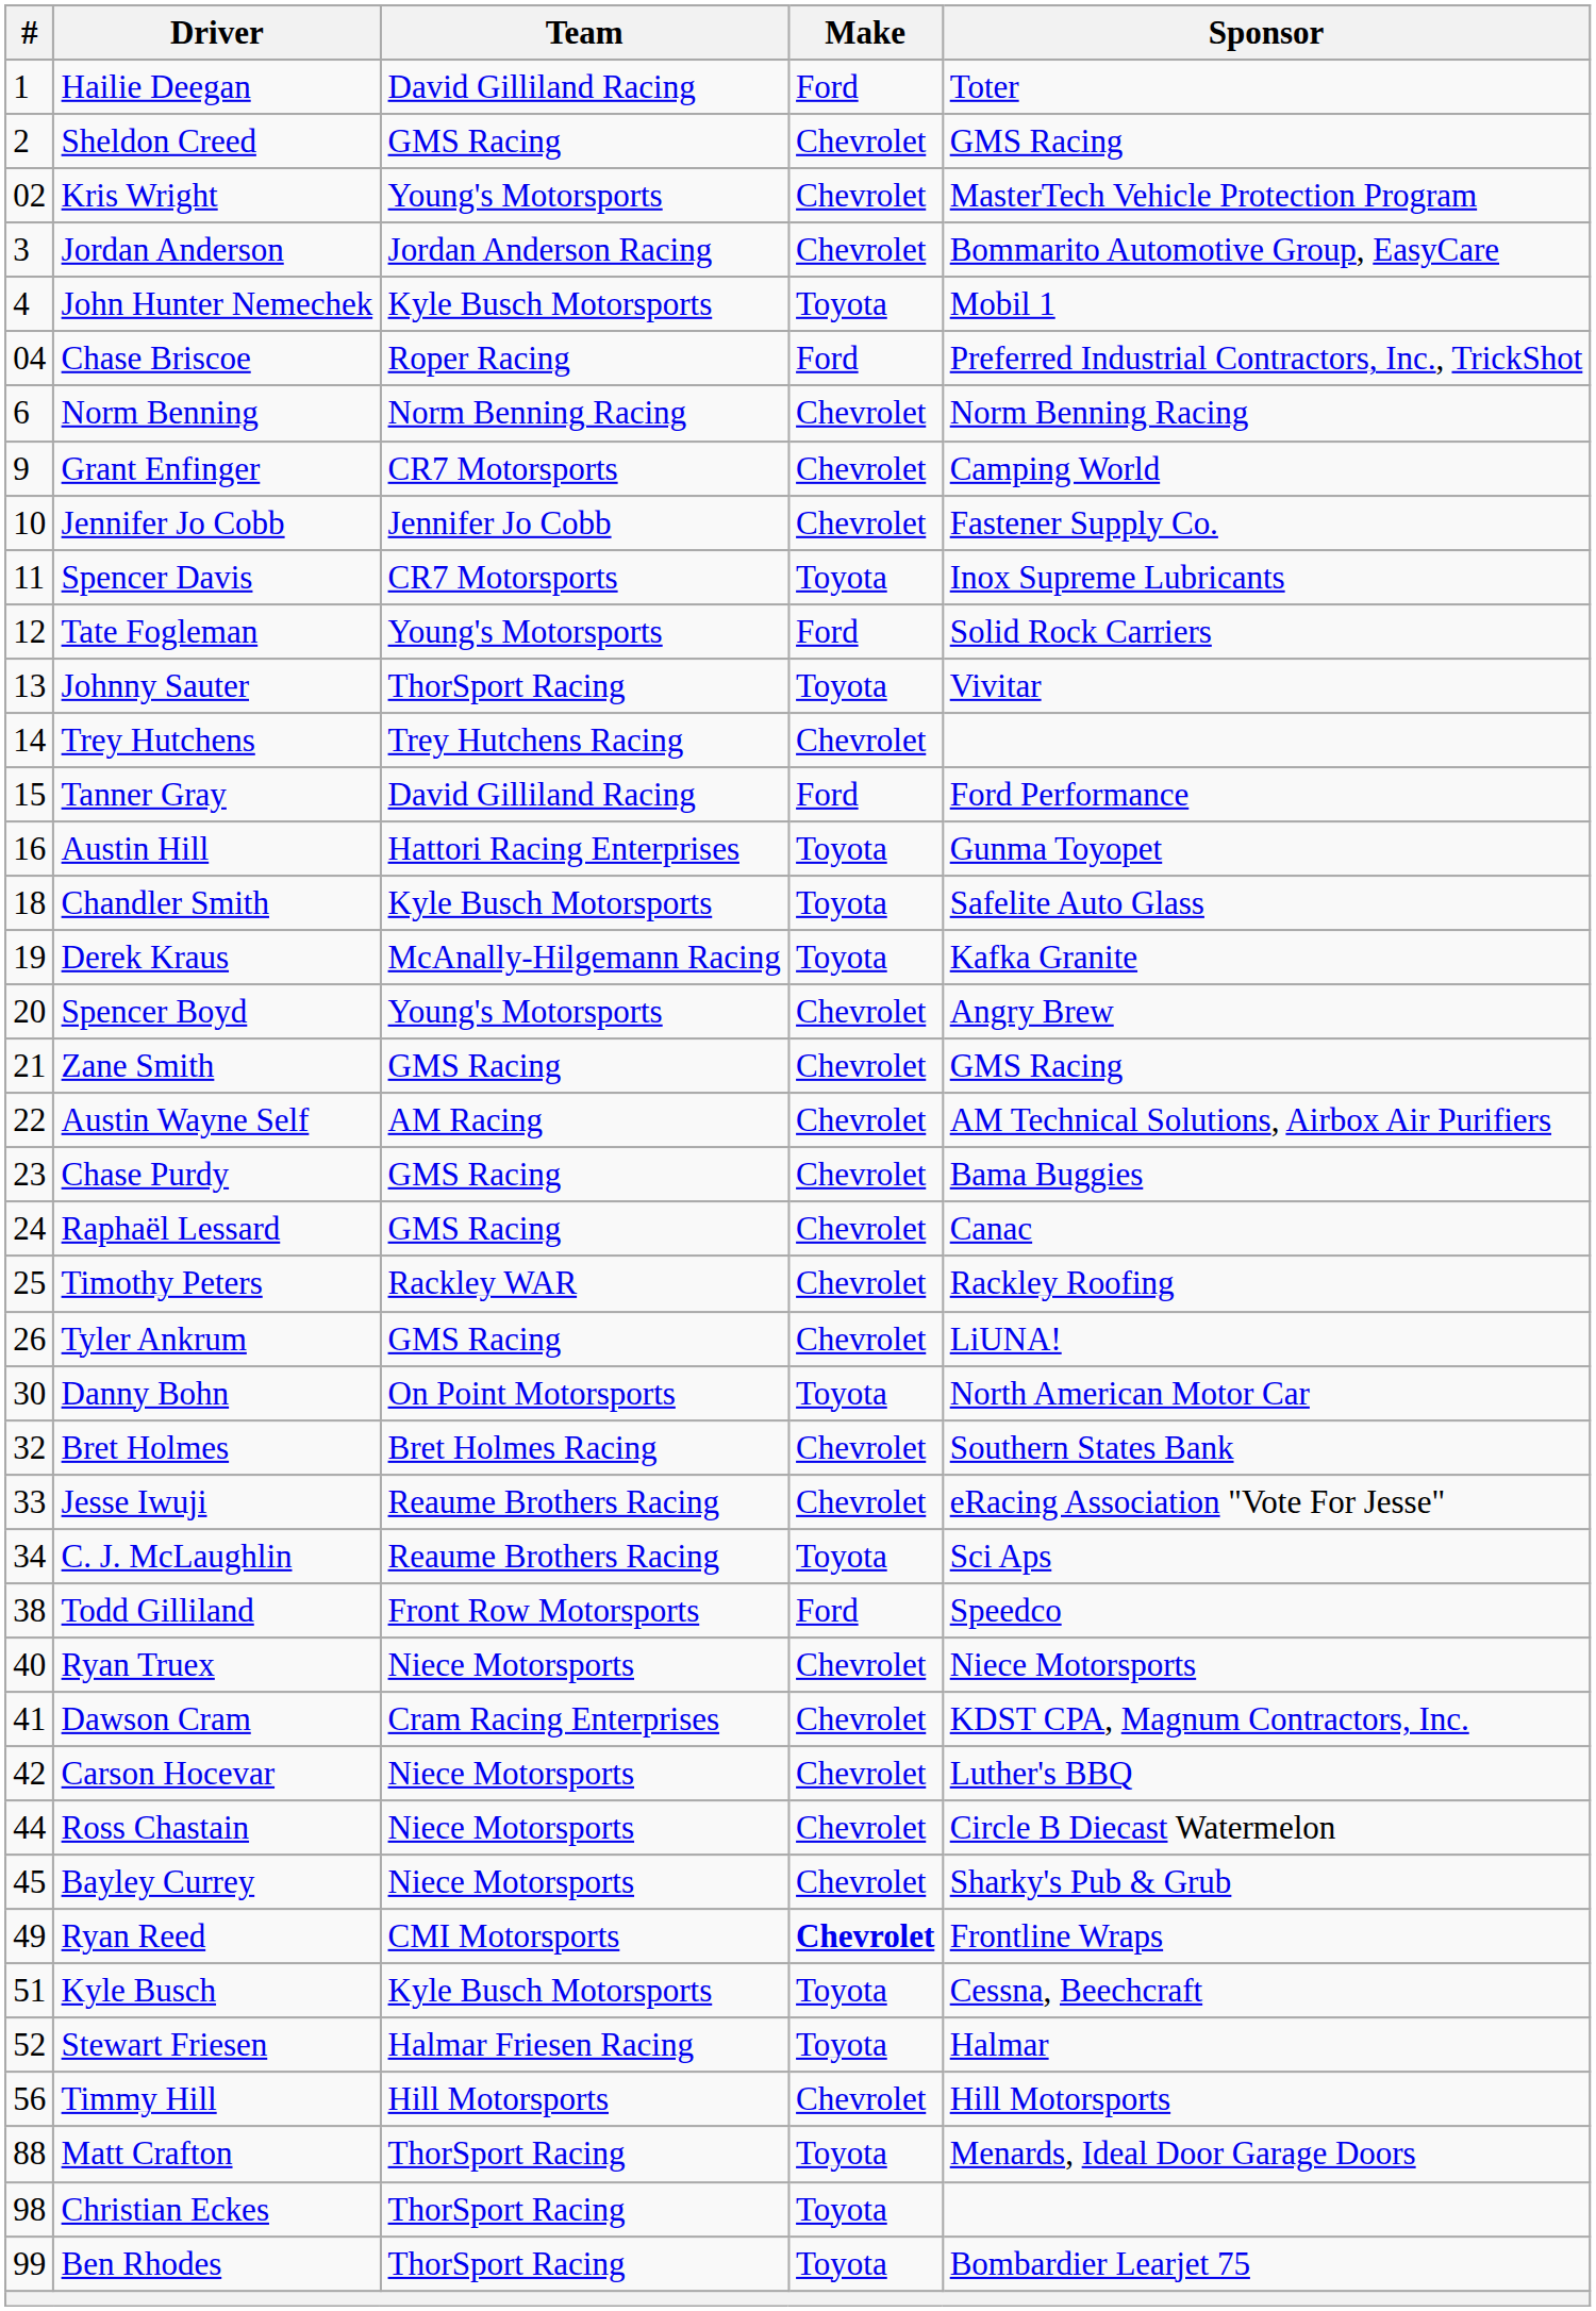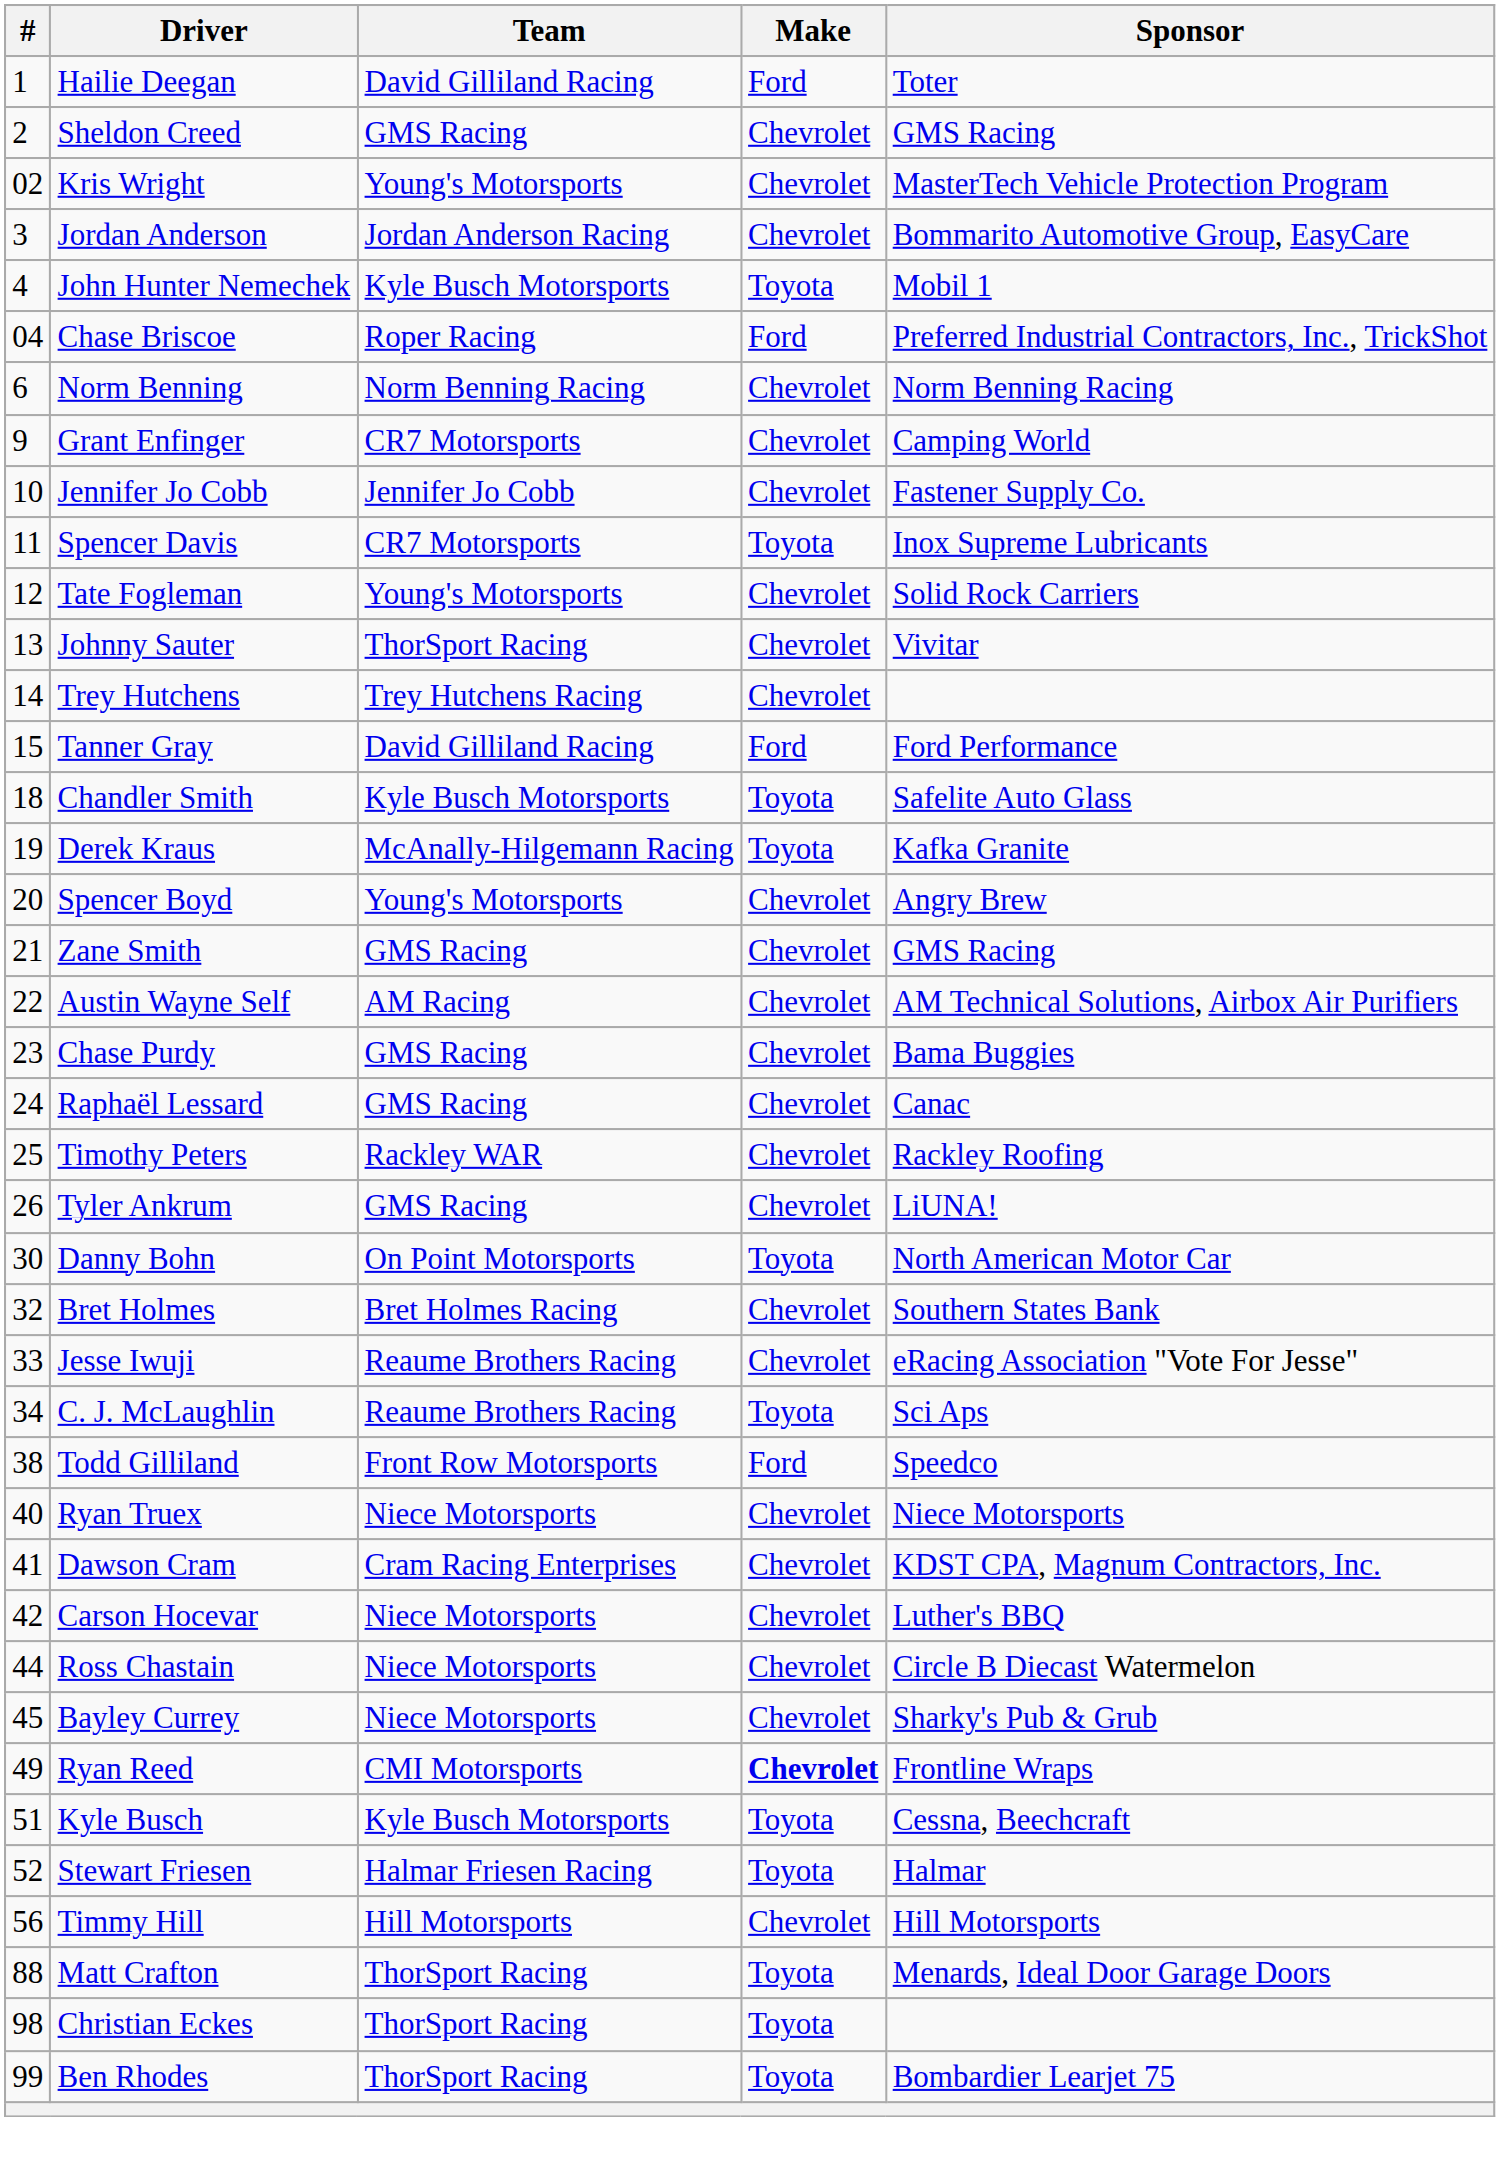 <table class="wikitable" style="font-size: 95%;">
 <tr>
 <th>#</th>
 <th>Driver</th>
 <th>Team</th>
 <th>Make</th>
 <th>Sponsor</th>
 </tr>
 <tr>
 <td>1</td>
 <td><a href='#'>Hailie Deegan</a></td>
 <td><a href='#'>David Gilliland Racing</a></td>
 <td><a href='#'>Ford</a></td>
 <td><a href='#'>Toter</a></td>
 </tr>
 <tr>
 <td>2</td>
 <td><a href='#'>Sheldon Creed</a></td>
 <td><a href='#'>GMS Racing</a></td>
 <td><a href='#'>Chevrolet</a></td>
 <td><a href='#'>GMS Racing</a></td>
 </tr>
 <tr>
 <td>02</td>
 <td><a href='#'>Kris Wright</a></td>
 <td><a href='#'>Young's Motorsports</a></td>
 <td><a href='#'>Chevrolet</a></td>
 <td><a href='#'>MasterTech Vehicle Protection Program</a></td>
 </tr>
 <tr>
 <td>3</td>
 <td><a href='#'>Jordan Anderson</a></td>
 <td><a href='#'>Jordan Anderson Racing</a></td>
 <td><a href='#'>Chevrolet</a></td>
 <td><a href='#'>Bommarito Automotive Group</a>, <a href='#'>EasyCare</a></td>
 </tr>
 <tr>
 <td>4</td>
 <td><a href='#'>John Hunter Nemechek</a></td>
 <td><a href='#'>Kyle Busch Motorsports</a></td>
 <td><a href='#'>Toyota</a></td>
 <td><a href='#'>Mobil 1</a></td>
 </tr>
 <tr>
 <td>04</td>
 <td><a href='#'>Chase Briscoe</a></td>
 <td><a href='#'>Roper Racing</a></td>
 <td><a href='#'>Ford</a></td>
 <td><a href='#'>Preferred Industrial Contractors, Inc.</a>, <a href='#'>TrickShot</a></td>
 </tr>
 <tr>
 <td>6</td>
 <td><a href='#'>Norm Benning</a></td>
 <td><a href='#'>Norm Benning Racing</a></td>
 <td><a href='#'>Chevrolet</a></td>
 <td><a href='#'>Norm Benning Racing</a></td>
 </tr>
 <tr>
 <td>9</td>
 <td><a href='#'>Grant Enfinger</a></td>
 <td><a href='#'>CR7 Motorsports</a></td>
 <td><a href='#'>Chevrolet</a></td>
 <td><a href='#'>Camping World</a></td>
 </tr>
 <tr>
 <td>10</td>
 <td><a href='#'>Jennifer Jo Cobb</a></td>
 <td><a href='#'>Jennifer Jo Cobb</a></td>
 <td><a href='#'>Chevrolet</a></td>
 <td><a href='#'>Fastener Supply Co.</a></td>
 </tr>
 <tr>
 <td>11</td>
 <td><a href='#'>Spencer Davis</a></td>
 <td><a href='#'>CR7 Motorsports</a></td>
 <td><a href='#'>Toyota</a></td>
 <td><a href='#'>Inox Supreme Lubricants</a></td>
 </tr>
 <tr>
 <td>12</td>
 <td><a href='#'>Tate Fogleman</a></td>
 <td><a href='#'>Young's Motorsports</a></td>
-<td><a href='#'>Ford</a></td>
+<td><a href='#'>Chevrolet</a></td>
 <td><a href='#'>Solid Rock Carriers</a></td>
 </tr>
 <tr>
 <td>13</td>
 <td><a href='#'>Johnny Sauter</a></td>
 <td><a href='#'>ThorSport Racing</a></td>
-<td><a href='#'>Toyota</a></td>
+<td><a href='#'>Chevrolet</a></td>
 <td><a href='#'>Vivitar</a></td>
 </tr>
 <tr>
 <td>14</td>
 <td><a href='#'>Trey Hutchens</a></td>
 <td><a href='#'>Trey Hutchens Racing</a></td>
 <td><a href='#'>Chevrolet</a></td>
 <td></td>
 </tr>
 <tr>
 <td>15</td>
 <td><a href='#'>Tanner Gray</a></td>
 <td><a href='#'>David Gilliland Racing</a></td>
 <td><a href='#'>Ford</a></td>
 <td><a href='#'>Ford Performance</a></td>
-</tr>
-<tr>
-<td>16</td>
-<td><a href='#'>Austin Hill</a></td>
-<td><a href='#'>Hattori Racing Enterprises</a></td>
-<td><a href='#'>Toyota</a></td>
-<td><a href='#'>Gunma Toyopet</a></td>
 </tr>
 <tr>
 <td>18</td>
 <td><a href='#'>Chandler Smith</a></td>
 <td><a href='#'>Kyle Busch Motorsports</a></td>
 <td><a href='#'>Toyota</a></td>
 <td><a href='#'>Safelite Auto Glass</a></td>
 </tr>
 <tr>
 <td>19</td>
 <td><a href='#'>Derek Kraus</a></td>
 <td><a href='#'>McAnally-Hilgemann Racing</a></td>
 <td><a href='#'>Toyota</a></td>
 <td><a href='#'>Kafka Granite</a></td>
 </tr>
 <tr>
 <td>20</td>
 <td><a href='#'>Spencer Boyd</a></td>
 <td><a href='#'>Young's Motorsports</a></td>
 <td><a href='#'>Chevrolet</a></td>
 <td><a href='#'>Angry Brew</a></td>
 </tr>
 <tr>
 <td>21</td>
 <td><a href='#'>Zane Smith</a></td>
 <td><a href='#'>GMS Racing</a></td>
 <td><a href='#'>Chevrolet</a></td>
 <td><a href='#'>GMS Racing</a></td>
 </tr>
 <tr>
 <td>22</td>
 <td><a href='#'>Austin Wayne Self</a></td>
 <td><a href='#'>AM Racing</a></td>
 <td><a href='#'>Chevrolet</a></td>
 <td><a href='#'>AM Technical Solutions</a>, <a href='#'>Airbox Air Purifiers</a></td>
 </tr>
 <tr>
 <td>23</td>
 <td><a href='#'>Chase Purdy</a></td>
 <td><a href='#'>GMS Racing</a></td>
 <td><a href='#'>Chevrolet</a></td>
 <td><a href='#'>Bama Buggies</a></td>
 </tr>
 <tr>
 <td>24</td>
 <td><a href='#'>Raphaël Lessard</a></td>
 <td><a href='#'>GMS Racing</a></td>
 <td><a href='#'>Chevrolet</a></td>
 <td><a href='#'>Canac</a></td>
 </tr>
 <tr>
 <td>25</td>
 <td><a href='#'>Timothy Peters</a></td>
 <td><a href='#'>Rackley WAR</a></td>
 <td><a href='#'>Chevrolet</a></td>
 <td><a href='#'>Rackley Roofing</a></td>
 </tr>
 <tr>
 <td>26</td>
 <td><a href='#'>Tyler Ankrum</a></td>
 <td><a href='#'>GMS Racing</a></td>
 <td><a href='#'>Chevrolet</a></td>
 <td><a href='#'>LiUNA!</a></td>
 </tr>
 <tr>
 <td>30</td>
 <td><a href='#'>Danny Bohn</a></td>
 <td><a href='#'>On Point Motorsports</a></td>
 <td><a href='#'>Toyota</a></td>
 <td><a href='#'>North American Motor Car</a></td>
 </tr>
 <tr>
 <td>32</td>
 <td><a href='#'>Bret Holmes</a></td>
 <td><a href='#'>Bret Holmes Racing</a></td>
 <td><a href='#'>Chevrolet</a></td>
 <td><a href='#'>Southern States Bank</a></td>
 </tr>
 <tr>
 <td>33</td>
 <td><a href='#'>Jesse Iwuji</a></td>
 <td><a href='#'>Reaume Brothers Racing</a></td>
 <td><a href='#'>Chevrolet</a></td>
 <td><a href='#'>eRacing Association</a> "Vote For Jesse"</td>
 </tr>
 <tr>
 <td>34</td>
 <td><a href='#'>C. J. McLaughlin</a></td>
 <td><a href='#'>Reaume Brothers Racing</a></td>
 <td><a href='#'>Toyota</a></td>
 <td><a href='#'>Sci Aps</a></td>
 </tr>
 <tr>
 <td>38</td>
 <td><a href='#'>Todd Gilliland</a></td>
 <td><a href='#'>Front Row Motorsports</a></td>
 <td><a href='#'>Ford</a></td>
 <td><a href='#'>Speedco</a></td>
 </tr>
 <tr>
 <td>40</td>
 <td><a href='#'>Ryan Truex</a></td>
 <td><a href='#'>Niece Motorsports</a></td>
 <td><a href='#'>Chevrolet</a></td>
 <td><a href='#'>Niece Motorsports</a></td>
 </tr>
 <tr>
 <td>41</td>
 <td><a href='#'>Dawson Cram</a></td>
 <td><a href='#'>Cram Racing Enterprises</a></td>
 <td><a href='#'>Chevrolet</a></td>
 <td><a href='#'>KDST CPA</a>, <a href='#'>Magnum Contractors, Inc.</a></td>
 </tr>
 <tr>
 <td>42</td>
 <td><a href='#'>Carson Hocevar</a></td>
 <td><a href='#'>Niece Motorsports</a></td>
 <td><a href='#'>Chevrolet</a></td>
 <td><a href='#'>Luther's BBQ</a></td>
 </tr>
 <tr>
 <td>44</td>
 <td><a href='#'>Ross Chastain</a></td>
 <td><a href='#'>Niece Motorsports</a></td>
 <td><a href='#'>Chevrolet</a></td>
 <td><a href='#'>Circle B Diecast</a> Watermelon</td>
 </tr>
 <tr>
 <td>45</td>
 <td><a href='#'>Bayley Currey</a></td>
 <td><a href='#'>Niece Motorsports</a></td>
 <td><a href='#'>Chevrolet</a></td>
 <td><a href='#'>Sharky's Pub & Grub</a></td>
 </tr>
 <tr>
 <td>49</td>
 <td><a href='#'>Ryan Reed</a></td>
 <td><a href='#'>CMI Motorsports</a></td>
 <td><strong><a href='#'>Chevrolet</a></strong></td>
 <td><a href='#'>Frontline Wraps</a></td>
 </tr>
 <tr>
 <td>51</td>
 <td><a href='#'>Kyle Busch</a></td>
 <td><a href='#'>Kyle Busch Motorsports</a></td>
 <td><a href='#'>Toyota</a></td>
 <td><a href='#'>Cessna</a>, <a href='#'>Beechcraft</a></td>
 </tr>
 <tr>
 <td>52</td>
 <td><a href='#'>Stewart Friesen</a></td>
 <td><a href='#'>Halmar Friesen Racing</a></td>
 <td><a href='#'>Toyota</a></td>
 <td><a href='#'>Halmar</a></td>
 </tr>
 <tr>
 <td>56</td>
 <td><a href='#'>Timmy Hill</a></td>
 <td><a href='#'>Hill Motorsports</a></td>
 <td><a href='#'>Chevrolet</a></td>
 <td><a href='#'>Hill Motorsports</a></td>
 </tr>
 <tr>
 <td>88</td>
 <td><a href='#'>Matt Crafton</a></td>
 <td><a href='#'>ThorSport Racing</a></td>
 <td><a href='#'>Toyota</a></td>
 <td><a href='#'>Menards</a>, <a href='#'>Ideal Door Garage Doors</a></td>
 </tr>
 <tr>
 <td>98</td>
 <td><a href='#'>Christian Eckes</a></td>
 <td><a href='#'>ThorSport Racing</a></td>
 <td><a href='#'>Toyota</a></td>
 <td></td>
 </tr>
 <tr>
 <td>99</td>
 <td><a href='#'>Ben Rhodes</a></td>
 <td><a href='#'>ThorSport Racing</a></td>
 <td><a href='#'>Toyota</a></td>
 <td><a href='#'>Bombardier Learjet 75</a></td>
 </tr>
 <tr>
 <th colspan="5"></th>
 </tr>
 </table>
